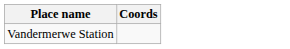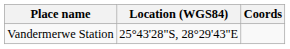 <table class="wikitable">
 <tr>
 <th>Place name</th>
+<th>Location (WGS84)</th>
 <th>Coords</th>
 </tr>
 <tr>
 <td>Vandermerwe Station</td>
+<td>25°43'28"S, 28°29'43"E</td>
 <td></td>
 </tr>
 </table>
